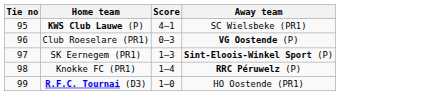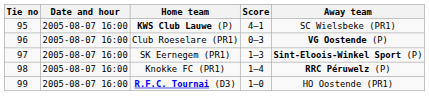 <table class="wikitable" style="text-align: center">
 <tr>
 <th>Tie no</th>
+<th>Date and hour</th>
 <th>Home team</th>
 <th>Score</th>
 <th>Away team</th>
 </tr>
 <tr>
 <td>95</td>
+<td>2005-08-07 16:00</td>
 <td><strong>KWS Club Lauwe</strong> (P)</td>
 <td>4–1</td>
 <td>SC Wielsbeke (PR1)</td>
 </tr>
 <tr>
 <td>96</td>
+<td>2005-08-07 16:00</td>
 <td>Club Roeselare (PR1)</td>
 <td>0–3</td>
 <td><strong>VG Oostende</strong> (P)</td>
 </tr>
 <tr>
 <td>97</td>
+<td>2005-08-07 16:00</td>
 <td>SK Eernegem (PR1)</td>
 <td>1–3</td>
 <td><strong>Sint-Eloois-Winkel Sport</strong> (P)</td>
 </tr>
 <tr>
 <td>98</td>
+<td>2005-08-07 16:00</td>
 <td>Knokke FC (PR1)</td>
 <td>1–4</td>
 <td><strong>RRC Péruwelz</strong> (P)</td>
 </tr>
 <tr>
 <td>99</td>
+<td>2005-08-07 16:00</td>
 <td><strong><a href='#'>R.F.C. Tournai</a></strong> (D3)</td>
 <td>1–0</td>
 <td>HO Oostende (PR1)</td>
 </tr>
 </table>
